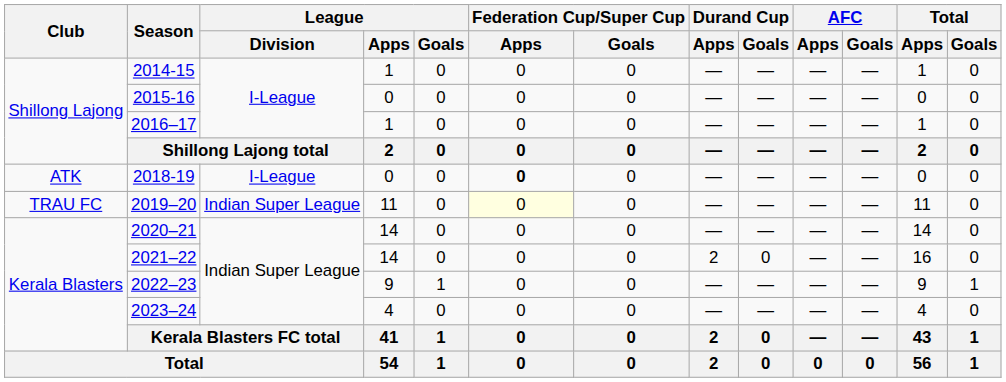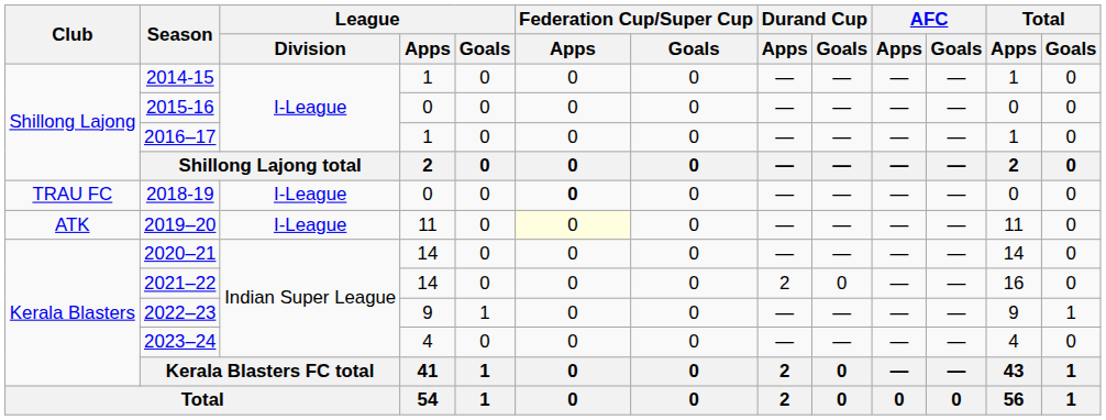 <table class="wikitable" style="text-align: center;">
 <tr>
 <th rowspan="2">Club</th>
 <th rowspan="2">Season</th>
 <th colspan="3">League</th>
 <th colspan="2">Federation Cup/Super Cup</th>
 <th colspan="2">Durand Cup</th>
 <th colspan="2"><a href='#'>AFC</a></th>
 <th colspan="2">Total</th>
 </tr>
 <tr>
 <th>Division</th>
 <th>Apps</th>
 <th>Goals</th>
 <th>Apps</th>
 <th>Goals</th>
 <th>Apps</th>
 <th>Goals</th>
 <th>Apps</th>
 <th>Goals</th>
 <th>Apps</th>
 <th>Goals</th>
 </tr>
 <tr>
 <td rowspan="4"><a href='#'>Shillong Lajong</a></td>
 <td><a href='#'>2014-15</a></td>
 <td rowspan="3"><a href='#'>I-League</a></td>
 <td>1</td>
 <td>0</td>
 <td>0</td>
 <td>0</td>
 <td>—</td>
 <td>—</td>
 <td>—</td>
 <td>—</td>
 <td>1</td>
 <td>0</td>
 </tr>
 <tr>
 <td><a href='#'>2015-16</a></td>
 <td>0</td>
 <td>0</td>
 <td>0</td>
 <td>0</td>
 <td>—</td>
 <td>—</td>
 <td>—</td>
 <td>—</td>
 <td>0</td>
 <td>0</td>
 </tr>
 <tr>
 <td><a href='#'>2016–17</a></td>
 <td>1</td>
 <td>0</td>
 <td>0</td>
 <td>0</td>
 <td>—</td>
 <td>—</td>
 <td>—</td>
 <td>—</td>
 <td>1</td>
 <td>0</td>
 </tr>
 <tr>
 <th colspan="2">Shillong Lajong total</th>
 <th>2</th>
 <th>0</th>
 <th>0</th>
 <th>0</th>
 <th>—</th>
 <th>—</th>
 <th>—</th>
 <th>—</th>
 <th>2</th>
 <th>0</th>
 </tr>
 <tr>
-<td><a href='#'>ATK</a></td>
+<td rowspan="1"><a href='#'>TRAU FC</a></td>
 <td><a href='#'>2018-19</a></td>
 <td><a href='#'>I-League</a></td>
 <td>0</td>
 <td>0</td>
 <td><strong>0</strong></td>
 <td>0</td>
 <td>—</td>
 <td>—</td>
 <td>—</td>
 <td>—</td>
 <td>0</td>
 <td>0</td>
 </tr>
 <tr>
-<td rowspan="1"><a href='#'>TRAU FC</a></td>
+<td><a href='#'>ATK</a></td>
 <td><a href='#'>2019–20</a></td>
-<td><a href='#'>Indian Super League</a></td>
+<td><a href='#'>I-League</a></td>
 <td>11</td>
 <td>0</td>
 <td style="background: lightyellow;">0</td>
 <td>0</td>
 <td>—</td>
 <td>—</td>
 <td>—</td>
 <td>—</td>
 <td>11</td>
 <td>0</td>
 </tr>
 <tr>
 <td rowspan="5"><a href='#'>Kerala Blasters</a></td>
 <td><a href='#'>2020–21</a></td>
 <td rowspan="4">Indian Super League</td>
 <td>14</td>
 <td>0</td>
 <td>0</td>
 <td>0</td>
 <td>—</td>
 <td>—</td>
 <td>—</td>
 <td>—</td>
 <td>14</td>
 <td>0</td>
 </tr>
 <tr>
 <td><a href='#'>2021–22</a></td>
 <td>14</td>
 <td>0</td>
 <td>0</td>
 <td>0</td>
 <td>2</td>
 <td>0</td>
 <td>—</td>
 <td>—</td>
 <td>16</td>
 <td>0</td>
 </tr>
 <tr>
 <td><a href='#'>2022–23</a></td>
 <td>9</td>
 <td>1</td>
 <td>0</td>
 <td>0</td>
 <td>—</td>
 <td>—</td>
 <td>—</td>
 <td>—</td>
 <td>9</td>
 <td>1</td>
 </tr>
 <tr>
 <td><a href='#'>2023–24</a></td>
 <td>4</td>
 <td>0</td>
 <td>0</td>
 <td>0</td>
 <td>—</td>
 <td>—</td>
 <td>—</td>
 <td>—</td>
 <td>4</td>
 <td>0</td>
 </tr>
 <tr>
 <th colspan="2">Kerala Blasters FC total</th>
 <th>41</th>
 <th>1</th>
 <th>0</th>
 <th>0</th>
 <th>2</th>
 <th>0</th>
 <th>—</th>
 <th>—</th>
 <th>43</th>
 <th>1</th>
 </tr>
 <tr>
 <th colspan="3">Total</th>
 <th>54</th>
 <th>1</th>
 <th>0</th>
 <th>0</th>
 <th>2</th>
 <th>0</th>
 <th>0</th>
 <th>0</th>
 <th>56</th>
 <th>1</th>
 </tr>
 </table>
